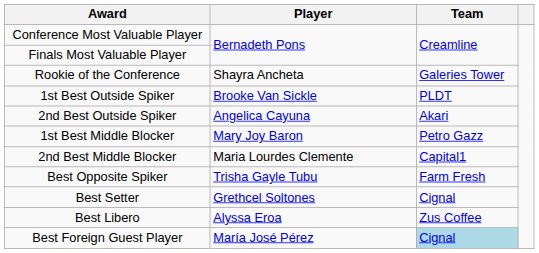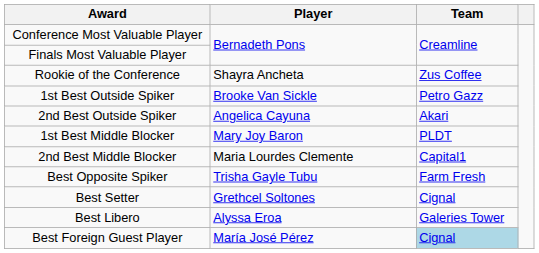 <table class="wikitable">
 <tr>
 <th width=250>Award</th>
 <th width=250>Player</th>
 <th width=120>Team</th>
 <th width=12></th>
 </tr>
 <tr>
 <td style="text-align:center">Conference Most Valuable Player</td>
 <td rowspan=2><a href='#'>Bernadeth Pons</a></td>
 <td rowspan=2><a href='#'>Creamline</a></td>
 <td rowspan="12" style="text-align:center"></td>
 </tr>
 <tr>
 <td style="text-align:center">Finals Most Valuable Player</td>
 </tr>
 <tr>
 <td style="text-align:center">Rookie of the Conference</td>
 <td>Shayra Ancheta</td>
-<td><a href='#'>Galeries Tower</a></td>
+<td><a href='#'>Zus Coffee</a></td>
 </tr>
 <tr>
 <td style="text-align:center">1st Best Outside Spiker</td>
 <td><a href='#'>Brooke Van Sickle</a></td>
-<td><a href='#'>PLDT</a></td>
+<td><a href='#'>Petro Gazz</a></td>
 </tr>
 <tr>
 <td style="text-align:center">2nd Best Outside Spiker</td>
 <td><a href='#'>Angelica Cayuna</a></td>
 <td><a href='#'>Akari</a></td>
 </tr>
 <tr>
 <td style="text-align:center">1st Best Middle Blocker</td>
 <td><a href='#'>Mary Joy Baron</a></td>
-<td><a href='#'>Petro Gazz</a></td>
+<td><a href='#'>PLDT</a></td>
 </tr>
 <tr>
 <td style="text-align:center">2nd Best Middle Blocker</td>
 <td>Maria Lourdes Clemente</td>
 <td><a href='#'>Capital1</a></td>
 </tr>
 <tr>
 <td style="text-align:center">Best Opposite Spiker</td>
 <td><a href='#'>Trisha Gayle Tubu</a></td>
 <td><a href='#'>Farm Fresh</a></td>
 </tr>
 <tr>
 <td style="text-align:center">Best Setter</td>
 <td><a href='#'>Grethcel Soltones</a></td>
 <td><a href='#'>Cignal</a></td>
 </tr>
 <tr>
 <td style="text-align:center">Best Libero</td>
 <td><a href='#'>Alyssa Eroa</a></td>
-<td><a href='#'>Zus Coffee</a></td>
+<td><a href='#'>Galeries Tower</a></td>
 </tr>
 <tr>
 <td style="text-align:center">Best Foreign Guest Player</td>
 <td><a href='#'>María José Pérez</a></td>
 <td style="background: lightblue;"><a href='#'>Cignal</a></td>
 </tr>
 </table>
